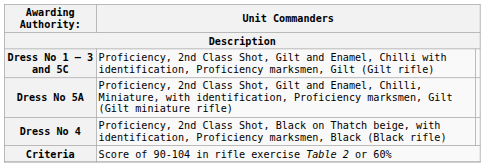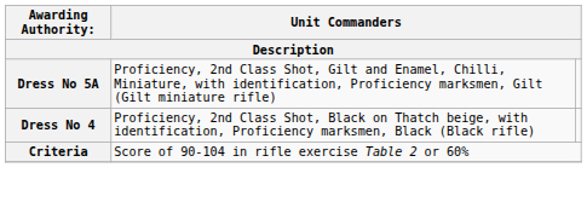 <table class=wikitable style="text-align: left;">
 <tr>
 <th><strong>Awarding Authority</strong>:</th>
 <th colspan="2">Unit Commanders</th>
 </tr>
 <tr>
 <th colspan="3">Description</th>
-</tr>
-<tr>
-<th>Dress No 1 – 3 and 5C</th>
-<td>Proficiency, 2nd Class Shot, Gilt and Enamel, Chilli with identification, Proficiency marksmen, Gilt (Gilt rifle)</td>
-<td></td>
 </tr>
 <tr>
 <th>Dress No 5A</th>
 <td>Proficiency, 2nd Class Shot, Gilt and Enamel, Chilli, Miniature, with identification, Proficiency marksmen, Gilt (Gilt miniature rifle)</td>
 <td></td>
 </tr>
 <tr>
 <th>Dress No 4</th>
 <td>Proficiency, 2nd Class Shot, Black on Thatch beige, with identification, Proficiency marksmen, Black (Black rifle)</td>
 <td></td>
 </tr>
 <tr>
 <th>Criteria</th>
 <td colspan="2">Score of 90-104 in rifle exercise <em>Table 2</em> or 60%</td>
 </tr>
 <tr>
 </tr>
 </table>
